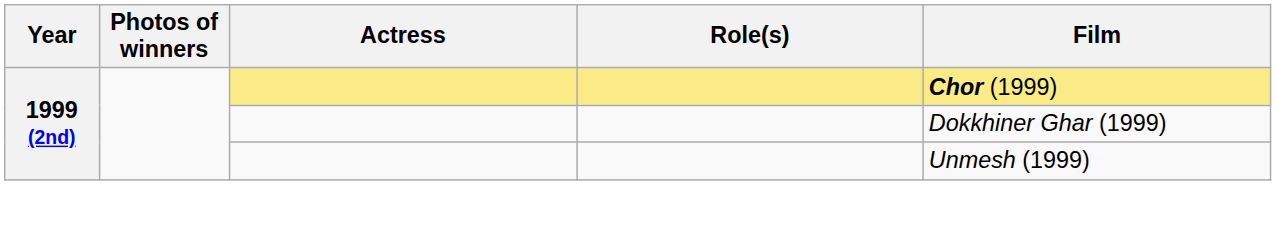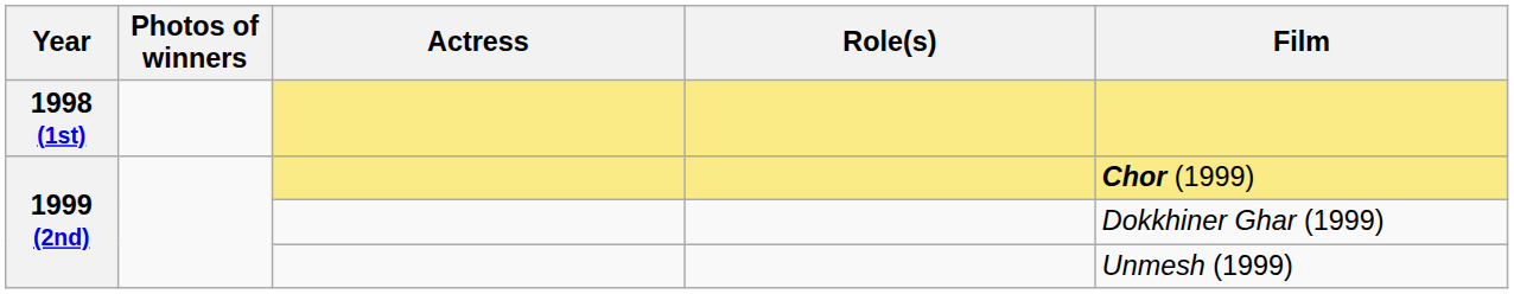 <table class="wikitable sortable" style="text-align:left;">
 <tr>
 <th scope="col" style="width:3%; text-align:center;">Year</th>
 <th scope="col" style="width:3%; text-align:center;">Photos of winners</th>
 <th scope="col" style="width:15%;text-align:center;">Actress</th>
 <th scope="col" style="width:15%;text-align:center;">Role(s)</th>
 <th scope="col" style="width:15%;text-align:center;">Film</th>
+</tr>
+<tr>
+<th scope="row" rowspan=1 style="text-align:center">1998 <br><small><a href='#'>(1st)</a> </small></th>
+<td rowspan=1 style="text-align:center"></td>
+<td style="background:#FAEB86;"><strong></strong> </td>
+<td style="background:#FAEB86;"></td>
+<td style="background:#FAEB86;"></td>
 </tr>
 <tr>
 <th scope="row" rowspan=3 style="text-align:center">1999 <br><small><a href='#'>(2nd)</a> </small></th>
 <td rowspan=3 style="text-align:center"></td>
 <td style="background:#FAEB86;"><strong></strong> </td>
 <td style="background:#FAEB86;"><strong></strong></td>
 <td style="background:#FAEB86;"><strong><em>Chor</em></strong> (1999)</td>
 </tr>
 <tr>
 <td></td>
 <td></td>
 <td><em>Dokkhiner Ghar</em> (1999)</td>
 </tr>
 <tr>
 <td></td>
 <td></td>
 <td><em>Unmesh</em> (1999)</td>
 </tr>
 </table>
